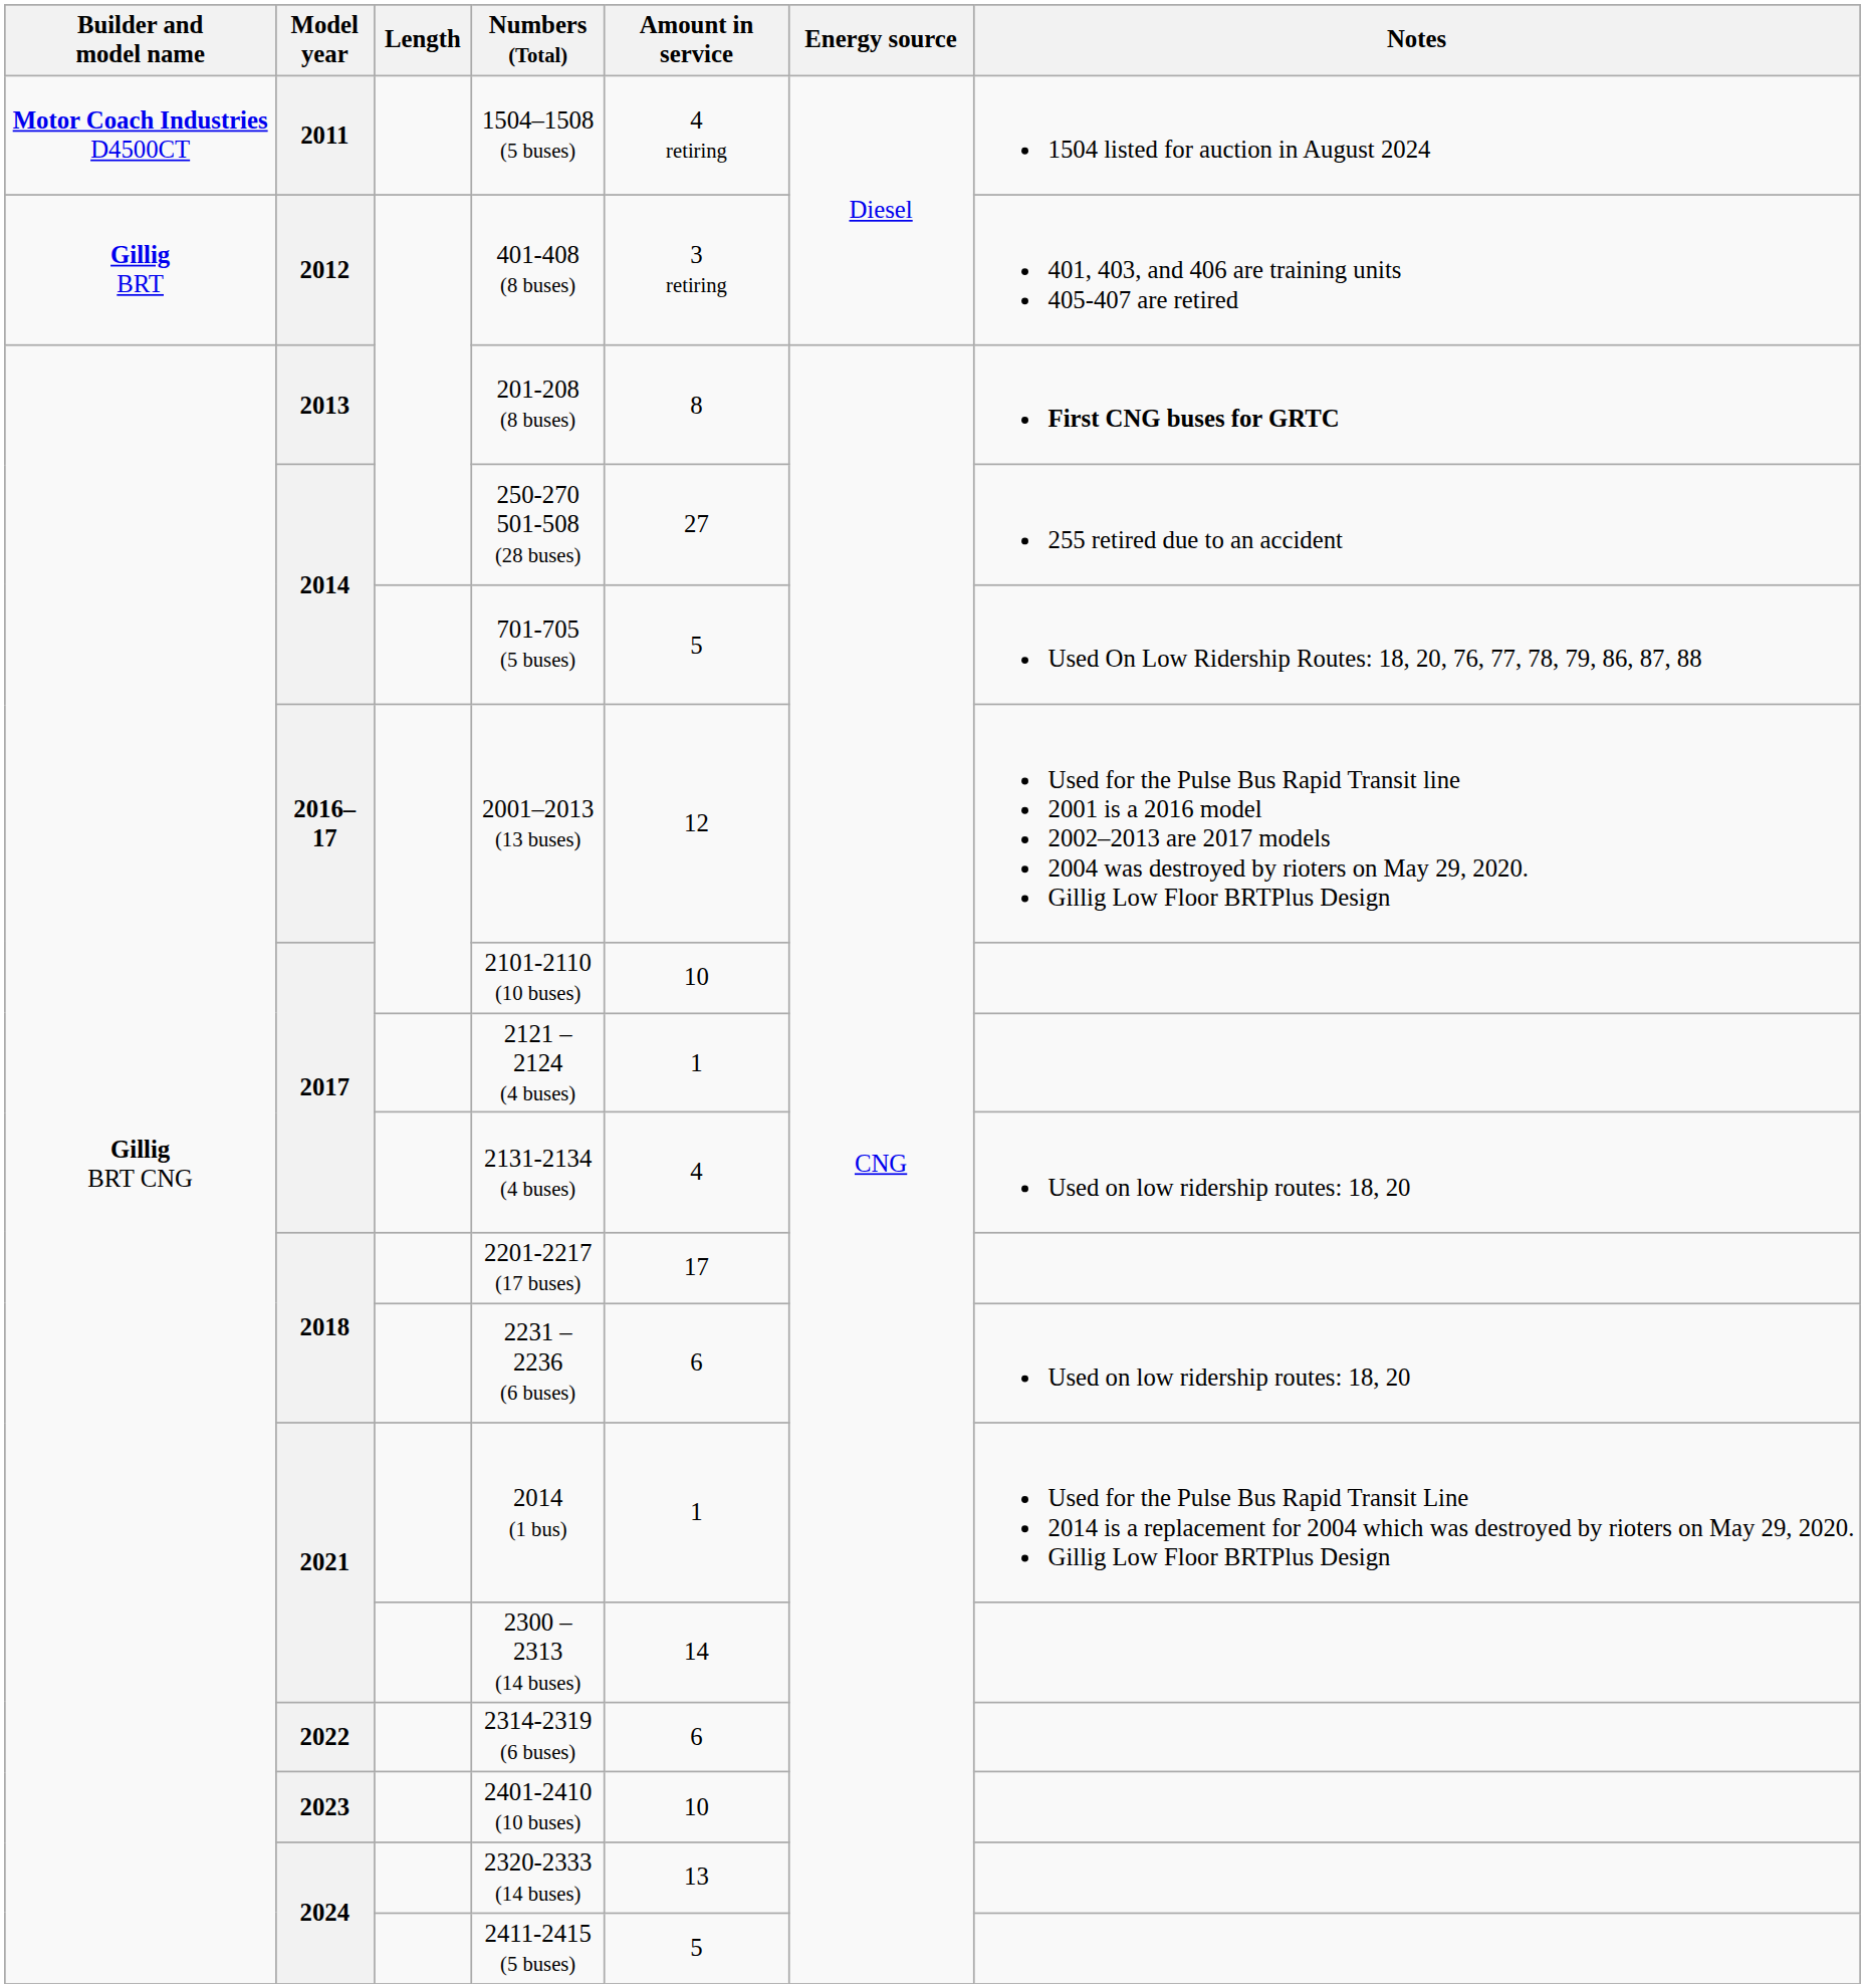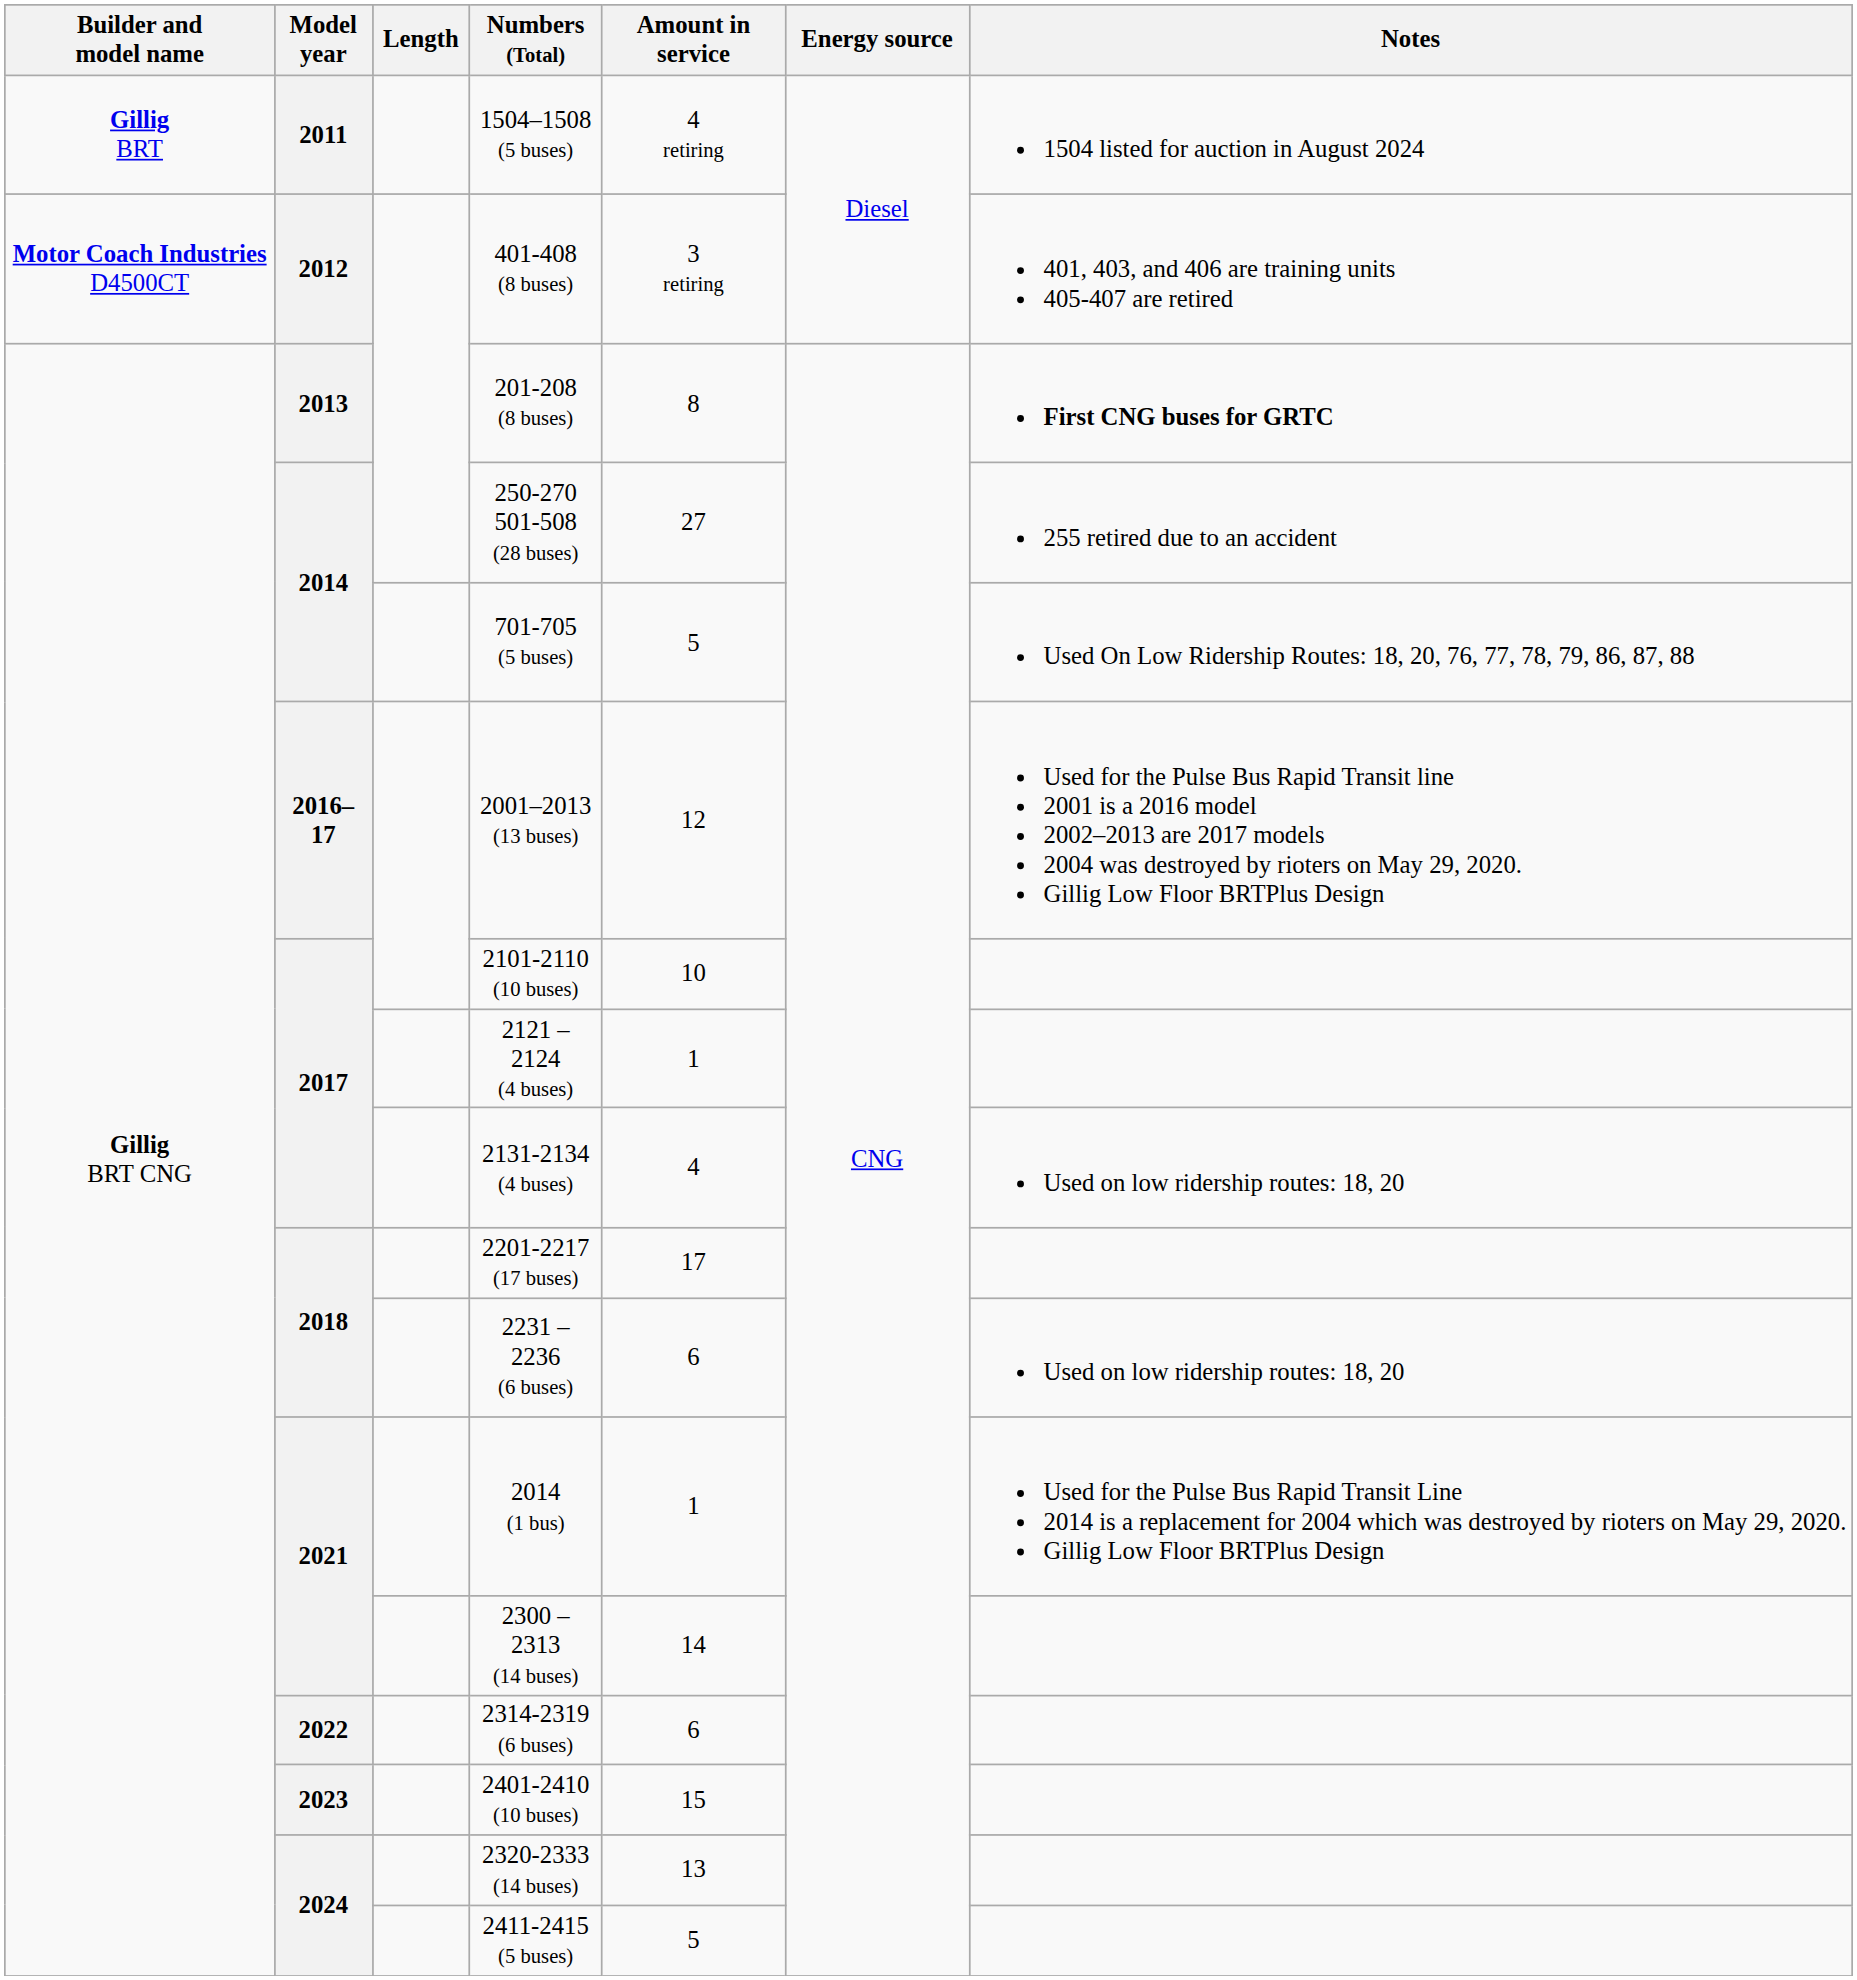 <table class="wikitable" style="font-size: 90%;" |>
 <tr>
 <th style=width:150px;>Builder and<br>model name</th>
 <th style=width:50px;>Model year</th>
 <th style=width:50px;>Length</th>
 <th style=width:70px;>Numbers<br><small>(Total)</small></th>
 <th style=width:100px;>Amount in service</th>
 <th style=width:100px;>Energy source</th>
 <th>Notes</th>
 </tr>
 <tr>
-<td align=center><strong><a href='#'>Motor Coach Industries</a></strong><br><a href='#'>D4500CT</a></td>
+<td align=center><strong><a href='#'>Gillig</a></strong><br><a href='#'>BRT</a></td>
 <th align=center>2011</th>
 <td align=center></td>
 <td align=center>1504–1508<br><small>(5 buses)</small></td>
 <td align=center>4<br><small>retiring</small></td>
 <td rowspan=2 align=center><a href='#'>Diesel</a></td>
 <td><br><ul><li>1504 listed for auction in August 2024</li></ul></td>
 </tr>
 <tr>
-<td align=center><strong><a href='#'>Gillig</a></strong><br><a href='#'>BRT</a></td>
+<td align=center><strong><a href='#'>Motor Coach Industries</a></strong><br><a href='#'>D4500CT</a></td>
 <th align=center>2012</th>
 <td rowspan=3 align=center></td>
 <td align=center>401-408<br><small>(8 buses)</small></td>
 <td align=center>3<br><small>retiring</small></td>
 <td><br><ul><li>401, 403, and 406 are training units</li><li>405-407 are retired</li></ul></td>
 </tr>
 <tr>
 <td rowspan="15" align="center"><strong>Gillig</strong><br>BRT CNG</td>
 <th align=center>2013</th>
 <td align=center>201-208<br><small>(8 buses)</small></td>
 <td align=center>8</td>
 <td rowspan="15" align="center"><a href='#'>CNG</a></td>
 <td><strong><br><ul><li>First CNG buses for GRTC</li></ul></strong></td>
 </tr>
 <tr>
 <th rowspan=2 align=center>2014</th>
 <td align=center>250-270<br>501-508<br><small>(28 buses)</small></td>
 <td align=center>27</td>
 <td><br><ul><li>255 retired due to an accident</li></ul></td>
 </tr>
 <tr>
 <td align=center></td>
 <td align=center>701-705<br><small>(5 buses)</small></td>
 <td align=center>5</td>
 <td><br><ul><li>Used On Low Ridership Routes: 18, 20, 76, 77, 78, 79, 86, 87, 88</li></ul></td>
 </tr>
 <tr>
 <th align=center>2016–17</th>
 <td rowspan=2 align=center></td>
 <td align=center>2001–2013<br><small>(13 buses)</small></td>
 <td align=center>12</td>
 <td><br><ul><li>Used for the Pulse Bus Rapid Transit line</li><li>2001 is a 2016 model</li><li>2002–2013 are 2017 models</li><li>2004 was destroyed by rioters on May 29, 2020.</li><li>Gillig Low Floor BRTPlus Design</li></ul></td>
 </tr>
 <tr>
 <th rowspan=3 align=center>2017</th>
 <td align=center>2101-2110<br><small>(10 buses)</small></td>
 <td align=center>10</td>
 <td></td>
 </tr>
 <tr>
 <td align=center></td>
 <td align=center>2121 – 2124<br><small>(4 buses)</small></td>
 <td align=center>1</td>
 <td></td>
 </tr>
 <tr>
 <td align=center></td>
 <td align=center>2131-2134<br><small>(4 buses)</small></td>
 <td align=center>4</td>
 <td><br><ul><li>Used on low ridership routes: 18, 20</li></ul></td>
 </tr>
 <tr>
 <th align="center" rowspan="2">2018</th>
 <td align=center></td>
 <td align=center>2201-2217<br><small>(17 buses)</small></td>
 <td align=center>17</td>
 <td></td>
 </tr>
 <tr>
 <td align=center></td>
 <td align=center>2231 – 2236<br><small>(6 buses)</small></td>
 <td align=center>6</td>
 <td><br><ul><li>Used on low ridership routes: 18, 20</li></ul></td>
 </tr>
 <tr>
 <th rowspan="2" align="center">2021</th>
 <td align="center"></td>
 <td align="center">2014<br><small>(1 bus)</small></td>
 <td align=center>1</td>
 <td><br><ul><li>Used for the Pulse Bus Rapid Transit Line</li><li>2014 is a replacement for 2004 which was destroyed by rioters on May 29, 2020.</li><li>Gillig Low Floor BRTPlus Design</li></ul></td>
 </tr>
 <tr>
 <td align="center"></td>
 <td align="center">2300 – 2313<br><small>(14 buses)</small></td>
 <td align=center>14</td>
 <td></td>
 </tr>
 <tr>
 <th rowspan=1 align=center>2022</th>
 <td align=center></td>
 <td align=center>2314-2319<br><small>(6 buses)</small></td>
 <td align=center>6</td>
 <td></td>
 </tr>
 <tr>
 <th rowspan=1 align=center>2023</th>
 <td align=center></td>
 <td align=center>2401-2410<br><small>(10 buses)</small></td>
-<td align=center>10</td>
+<td align=center>15</td>
 <td></td>
 </tr>
 <tr>
 <th rowspan="2" align="center">2024</th>
 <td align=center></td>
 <td align=center>2320-2333<br><small>(14 buses)</small></td>
 <td align=center>13</td>
 <td></td>
 </tr>
 <tr>
 <td align=center></td>
 <td align=center>2411-2415<br><small>(5 buses)</small></td>
 <td align=center>5</td>
 <td></td>
 </tr>
 </table>
